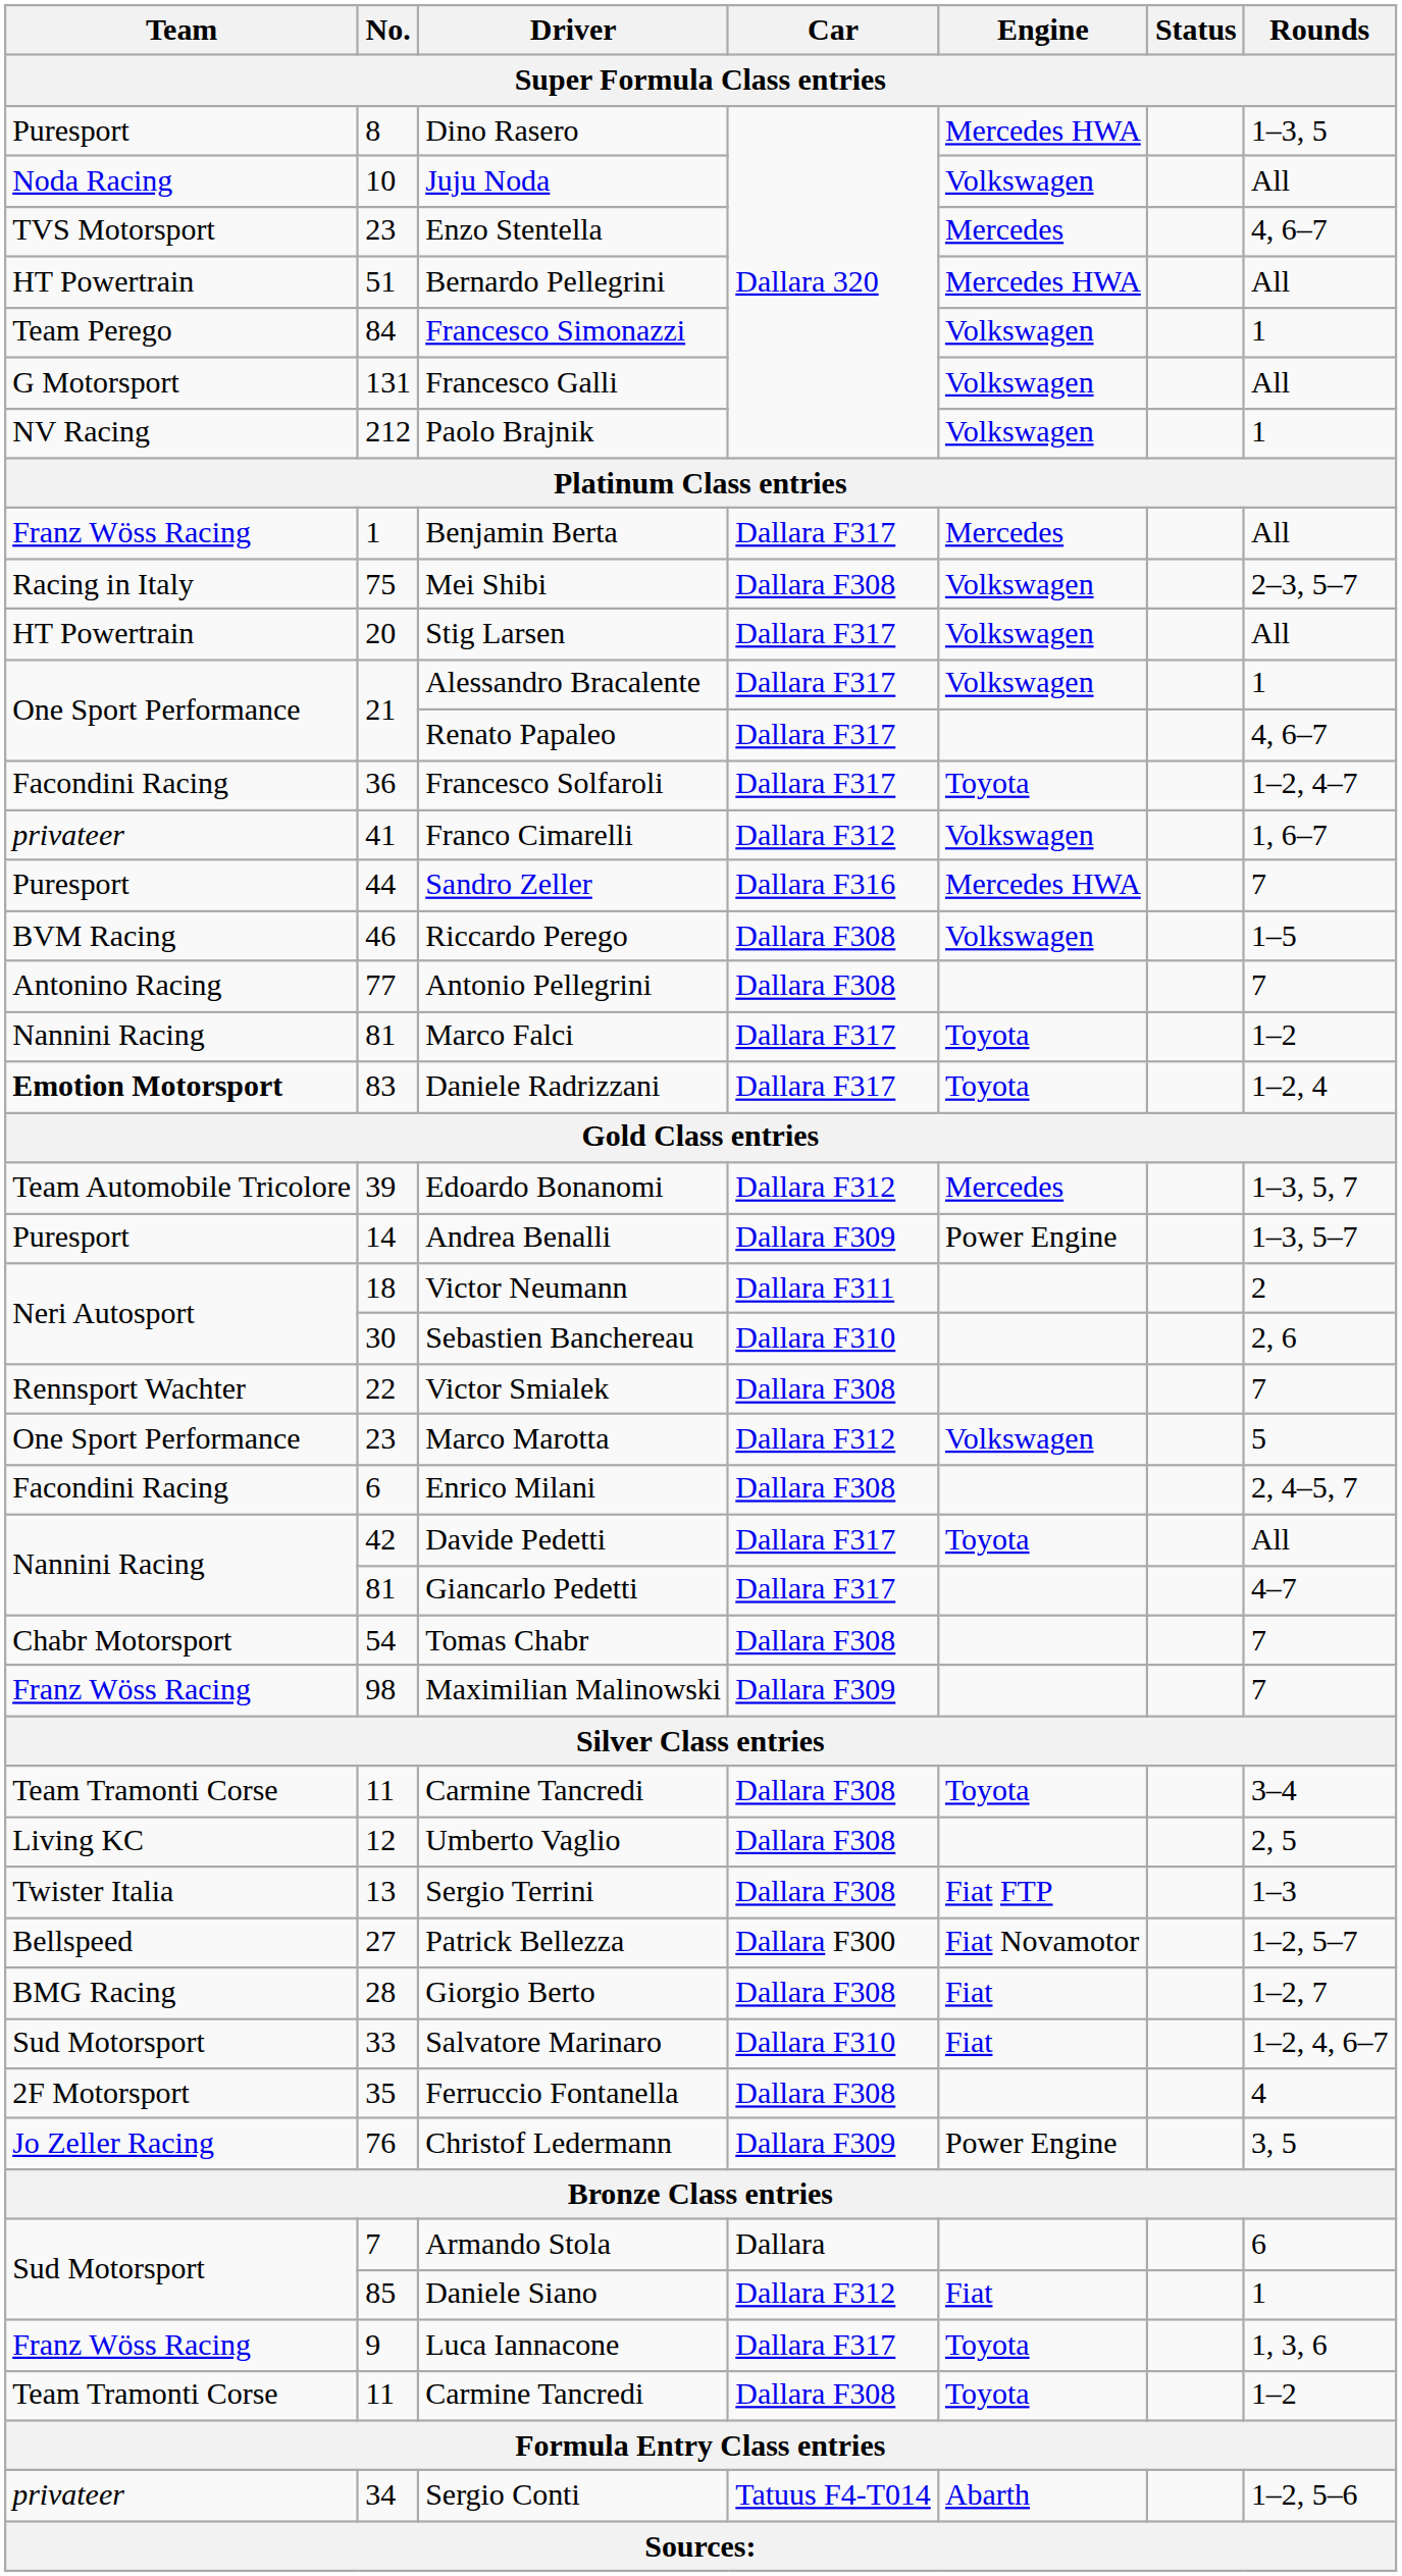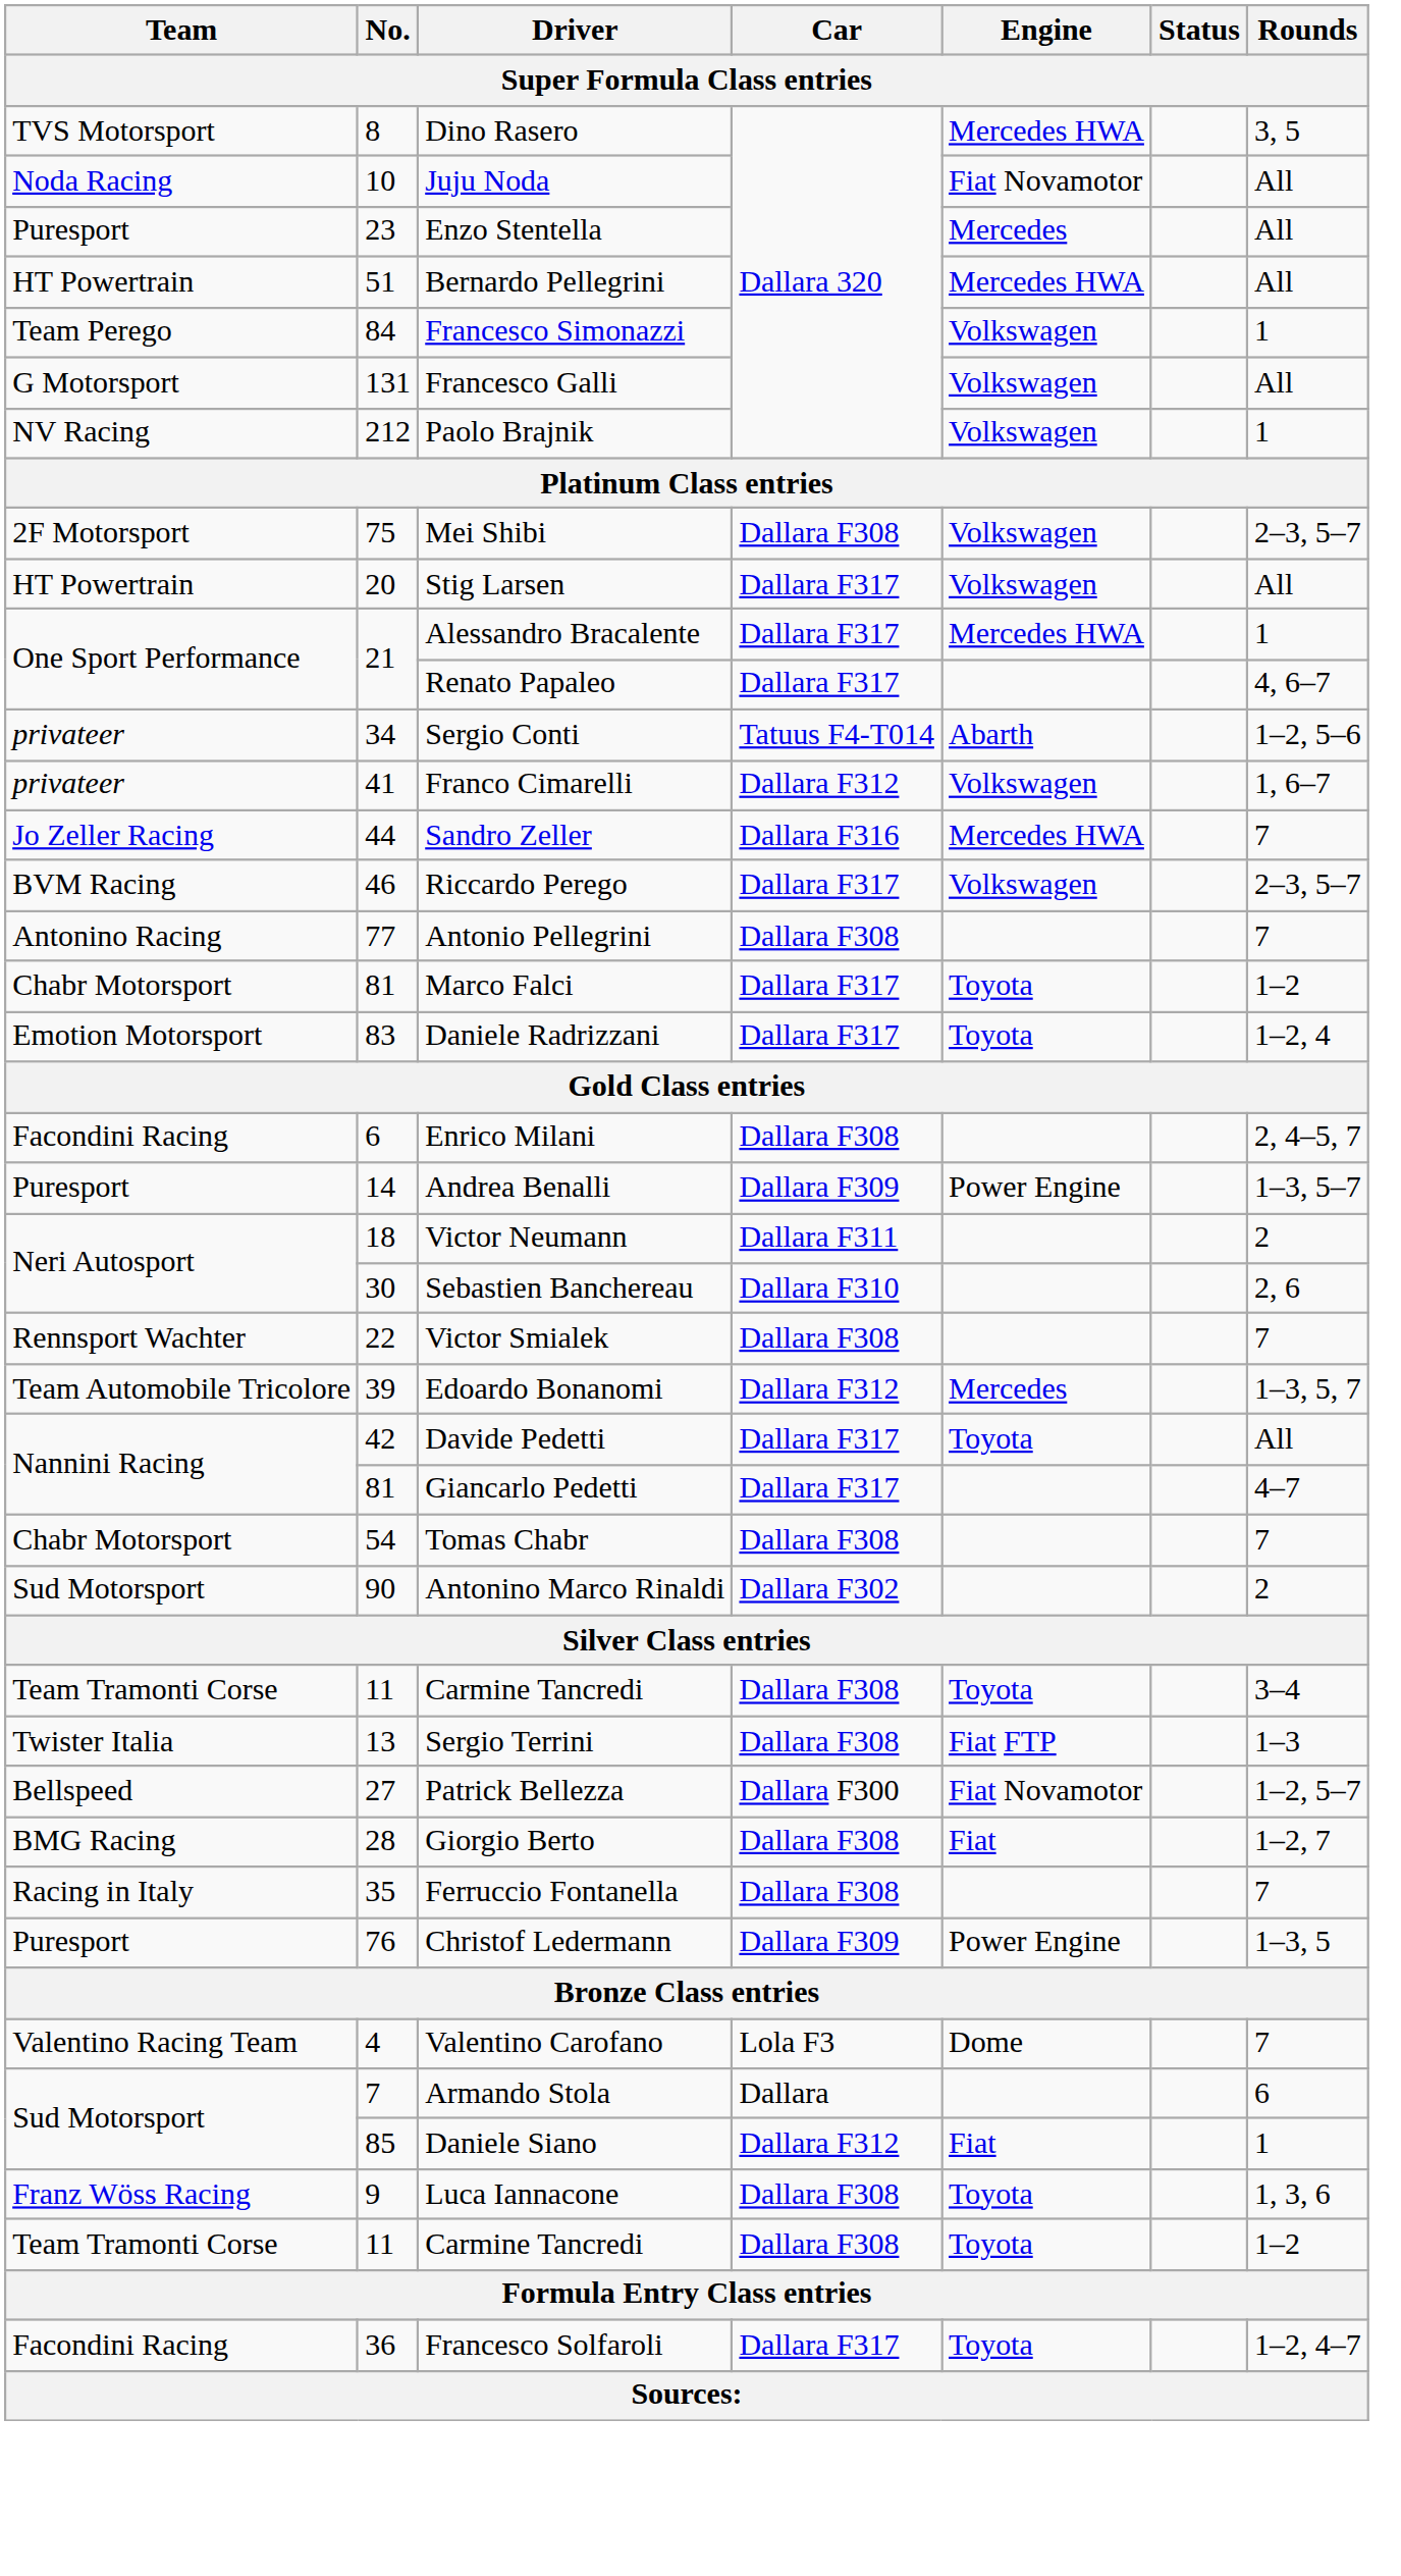 <table class="wikitable" style="font-size:85%">
 <tr>
 <th>Team</th>
 <th>No.</th>
 <th>Driver</th>
 <th>Car</th>
 <th>Engine</th>
 <th>Status</th>
 <th>Rounds</th>
 </tr>
 <tr>
 <th colspan="7">Super Formula Class entries</th>
 </tr>
 <tr>
-<td> Puresport</td>
+<td> TVS Motorsport</td>
 <td>8</td>
 <td> Dino Rasero</td>
 <td rowspan="7"><a href='#'>Dallara 320</a></td>
 <td><a href='#'>Mercedes HWA</a></td>
 <td></td>
-<td>1–3, 5</td>
+<td>3, 5</td>
 </tr>
 <tr>
 <td> <a href='#'>Noda Racing</a></td>
 <td>10</td>
 <td> <a href='#'>Juju Noda</a></td>
-<td><a href='#'>Volkswagen</a></td>
+<td><a href='#'>Fiat</a> Novamotor</td>
 <td></td>
 <td>All</td>
 </tr>
 <tr>
-<td> TVS Motorsport</td>
+<td> Puresport</td>
 <td>23</td>
 <td> Enzo Stentella</td>
 <td><a href='#'>Mercedes</a></td>
 <td></td>
-<td>4, 6–7</td>
+<td>All</td>
 </tr>
 <tr>
 <td> HT Powertrain</td>
 <td>51</td>
 <td> Bernardo Pellegrini</td>
 <td><a href='#'>Mercedes HWA</a></td>
 <td></td>
 <td>All</td>
 </tr>
 <tr>
 <td> Team Perego</td>
 <td>84</td>
 <td> <a href='#'>Francesco Simonazzi</a></td>
 <td><a href='#'>Volkswagen</a></td>
 <td align="center"></td>
 <td>1</td>
 </tr>
 <tr>
 <td> G Motorsport</td>
 <td>131</td>
 <td> Francesco Galli</td>
 <td><a href='#'>Volkswagen</a></td>
 <td></td>
 <td>All</td>
 </tr>
 <tr>
 <td> NV Racing</td>
 <td>212</td>
 <td> Paolo Brajnik</td>
 <td><a href='#'>Volkswagen</a></td>
 <td></td>
 <td>1</td>
 </tr>
 <tr>
 <th colspan="7">Platinum Class entries</th>
 </tr>
 <tr>
-<td> <a href='#'>Franz Wöss Racing</a></td>
-<td>1</td>
-<td> Benjamin Berta</td>
-<td><a href='#'>Dallara F317</a></td>
-<td><a href='#'>Mercedes</a></td>
-<td></td>
-<td>All</td>
-</tr>
-<tr>
-<td> Racing in Italy</td>
+<td> 2F Motorsport</td>
 <td>75</td>
 <td> Mei Shibi</td>
 <td><a href='#'>Dallara F308</a></td>
 <td><a href='#'>Volkswagen</a></td>
 <td></td>
 <td>2–3, 5–7</td>
 </tr>
 <tr>
 <td> HT Powertrain</td>
 <td>20</td>
 <td> Stig Larsen</td>
 <td><a href='#'>Dallara F317</a></td>
 <td><a href='#'>Volkswagen</a></td>
 <td></td>
 <td>All</td>
 </tr>
 <tr>
 <td rowspan="2"> One Sport Performance</td>
 <td rowspan="2">21</td>
 <td> Alessandro Bracalente</td>
 <td><a href='#'>Dallara F317</a></td>
-<td><a href='#'>Volkswagen</a></td>
+<td><a href='#'>Mercedes HWA</a></td>
 <td></td>
 <td>1</td>
 </tr>
 <tr>
 <td> Renato Papaleo</td>
 <td><a href='#'>Dallara F317</a></td>
 <td></td>
 <td></td>
 <td>4, 6–7</td>
 </tr>
 <tr>
-<td> Facondini Racing</td>
-<td>36</td>
-<td> Francesco Solfaroli</td>
-<td><a href='#'>Dallara F317</a></td>
-<td><a href='#'>Toyota</a></td>
+<td><em>privateer</em></td>
+<td>34</td>
+<td> Sergio Conti</td>
+<td><a href='#'>Tatuus F4-T014</a></td>
+<td><a href='#'>Abarth</a></td>
 <td></td>
-<td>1–2, 4–7</td>
+<td>1–2, 5–6</td>
 </tr>
 <tr>
 <td><em>privateer</em></td>
 <td>41</td>
 <td> Franco Cimarelli</td>
 <td><a href='#'>Dallara F312</a></td>
 <td><a href='#'>Volkswagen</a></td>
 <td></td>
 <td>1, 6–7</td>
 </tr>
 <tr>
-<td> Puresport</td>
+<td> <a href='#'>Jo Zeller Racing</a></td>
 <td>44</td>
 <td> <a href='#'>Sandro Zeller</a></td>
 <td><a href='#'>Dallara F316</a></td>
 <td><a href='#'>Mercedes HWA</a></td>
 <td></td>
 <td>7</td>
 </tr>
 <tr>
 <td> BVM Racing</td>
 <td>46</td>
 <td> Riccardo Perego</td>
-<td><a href='#'>Dallara F308</a></td>
+<td><a href='#'>Dallara F317</a></td>
 <td><a href='#'>Volkswagen</a></td>
 <td></td>
-<td>1–5</td>
+<td>2–3, 5–7</td>
 </tr>
 <tr>
 <td> Antonino Racing</td>
 <td>77</td>
 <td> Antonio Pellegrini</td>
 <td><a href='#'>Dallara F308</a></td>
 <td></td>
 <td></td>
 <td>7</td>
 </tr>
 <tr>
-<td> Nannini Racing</td>
+<td> Chabr Motorsport</td>
 <td>81</td>
 <td> Marco Falci</td>
 <td><a href='#'>Dallara F317</a></td>
 <td><a href='#'>Toyota</a></td>
 <td></td>
 <td>1–2</td>
 </tr>
 <tr>
-<td><strong> Emotion Motorsport</strong></td>
+<td> Emotion Motorsport</td>
 <td>83</td>
 <td> Daniele Radrizzani</td>
 <td><a href='#'>Dallara F317</a></td>
 <td><a href='#'>Toyota</a></td>
 <td></td>
 <td>1–2, 4</td>
 </tr>
 <tr>
 <th colspan="7">Gold Class entries</th>
 </tr>
 <tr>
-<td> Team Automobile Tricolore</td>
-<td>39</td>
-<td> Edoardo Bonanomi</td>
-<td><a href='#'>Dallara F312</a></td>
-<td><a href='#'>Mercedes</a></td>
+<td> Facondini Racing</td>
+<td>6</td>
+<td> Enrico Milani</td>
+<td><a href='#'>Dallara F308</a></td>
 <td></td>
-<td>1–3, 5, 7</td>
+<td></td>
+<td>2, 4–5, 7</td>
 </tr>
 <tr>
 <td> Puresport</td>
 <td>14</td>
 <td> Andrea Benalli</td>
 <td><a href='#'>Dallara F309</a></td>
 <td>Power Engine</td>
 <td></td>
 <td>1–3, 5–7</td>
 </tr>
 <tr>
 <td rowspan="2"> Neri Autosport</td>
 <td>18</td>
 <td> Victor Neumann</td>
 <td><a href='#'>Dallara F311</a></td>
 <td></td>
 <td></td>
 <td>2</td>
 </tr>
 <tr>
 <td>30</td>
 <td> Sebastien Banchereau</td>
 <td><a href='#'>Dallara F310</a></td>
 <td></td>
 <td></td>
 <td>2, 6</td>
 </tr>
 <tr>
 <td> Rennsport Wachter</td>
 <td>22</td>
 <td> Victor Smialek</td>
 <td><a href='#'>Dallara F308</a></td>
 <td></td>
 <td></td>
 <td>7</td>
 </tr>
 <tr>
-<td> One Sport Performance</td>
-<td>23</td>
-<td> Marco Marotta</td>
+<td> Team Automobile Tricolore</td>
+<td>39</td>
+<td> Edoardo Bonanomi</td>
 <td><a href='#'>Dallara F312</a></td>
-<td><a href='#'>Volkswagen</a></td>
+<td><a href='#'>Mercedes</a></td>
 <td></td>
-<td>5</td>
-</tr>
-<tr>
-<td> Facondini Racing</td>
-<td>6</td>
-<td> Enrico Milani</td>
-<td><a href='#'>Dallara F308</a></td>
-<td></td>
-<td></td>
-<td>2, 4–5, 7</td>
+<td>1–3, 5, 7</td>
 </tr>
 <tr>
 <td rowspan="2"> Nannini Racing</td>
 <td>42</td>
 <td> Davide Pedetti</td>
 <td><a href='#'>Dallara F317</a></td>
 <td><a href='#'>Toyota</a></td>
 <td></td>
 <td>All</td>
 </tr>
 <tr>
 <td>81</td>
 <td> Giancarlo Pedetti</td>
 <td><a href='#'>Dallara F317</a></td>
 <td></td>
 <td></td>
 <td>4–7</td>
 </tr>
 <tr>
 <td> Chabr Motorsport</td>
 <td>54</td>
 <td> Tomas Chabr</td>
 <td><a href='#'>Dallara F308</a></td>
 <td></td>
 <td></td>
 <td>7</td>
 </tr>
 <tr>
-<td> <a href='#'>Franz Wöss Racing</a></td>
-<td>98</td>
-<td> Maximilian Malinowski</td>
-<td><a href='#'>Dallara F309</a></td>
+<td> Sud Motorsport</td>
+<td>90</td>
+<td> Antonino Marco Rinaldi</td>
+<td><a href='#'>Dallara F302</a></td>
 <td></td>
 <td></td>
-<td>7</td>
+<td>2</td>
 </tr>
 <tr>
 <th colspan="7">Silver Class entries</th>
 </tr>
 <tr>
 <td> Team Tramonti Corse</td>
 <td>11</td>
 <td> Carmine Tancredi</td>
 <td><a href='#'>Dallara F308</a></td>
 <td><a href='#'>Toyota</a></td>
 <td></td>
 <td>3–4</td>
-</tr>
-<tr>
-<td> Living KC</td>
-<td>12</td>
-<td> Umberto Vaglio</td>
-<td><a href='#'>Dallara F308</a></td>
-<td></td>
-<td></td>
-<td>2, 5</td>
 </tr>
 <tr>
 <td> Twister Italia</td>
 <td>13</td>
 <td> Sergio Terrini</td>
 <td><a href='#'>Dallara F308</a></td>
 <td><a href='#'>Fiat</a> <a href='#'>FTP</a></td>
 <td></td>
 <td>1–3</td>
 </tr>
 <tr>
 <td> Bellspeed</td>
 <td>27</td>
 <td> Patrick Bellezza</td>
 <td><a href='#'>Dallara</a> F300</td>
 <td><a href='#'>Fiat</a> Novamotor</td>
 <td></td>
 <td>1–2, 5–7</td>
 </tr>
 <tr>
 <td> BMG Racing</td>
 <td>28</td>
 <td> Giorgio Berto</td>
 <td><a href='#'>Dallara F308</a></td>
 <td><a href='#'>Fiat</a></td>
 <td></td>
 <td>1–2, 7</td>
 </tr>
 <tr>
-<td> Sud Motorsport</td>
-<td>33</td>
-<td> Salvatore Marinaro</td>
-<td><a href='#'>Dallara F310</a></td>
-<td><a href='#'>Fiat</a></td>
-<td></td>
-<td>1–2, 4, 6–7</td>
-</tr>
-<tr>
-<td> 2F Motorsport</td>
+<td> Racing in Italy</td>
 <td>35</td>
 <td> Ferruccio Fontanella</td>
 <td><a href='#'>Dallara F308</a></td>
 <td></td>
 <td></td>
-<td>4</td>
+<td>7</td>
 </tr>
 <tr>
-<td> <a href='#'>Jo Zeller Racing</a></td>
+<td> Puresport</td>
 <td>76</td>
 <td> Christof Ledermann</td>
 <td><a href='#'>Dallara F309</a></td>
 <td>Power Engine</td>
 <td></td>
-<td>3, 5</td>
+<td>1–3, 5</td>
 </tr>
 <tr>
 <th colspan="7">Bronze Class entries</th>
+</tr>
+<tr>
+<td> Valentino Racing Team</td>
+<td>4</td>
+<td> Valentino Carofano</td>
+<td>Lola F3</td>
+<td>Dome</td>
+<td></td>
+<td>7</td>
 </tr>
 <tr>
 <td rowspan="2"> Sud Motorsport</td>
 <td>7</td>
 <td> Armando Stola</td>
 <td>Dallara</td>
 <td></td>
 <td></td>
 <td>6</td>
 </tr>
 <tr>
 <td>85</td>
 <td> Daniele Siano</td>
 <td><a href='#'>Dallara F312</a></td>
 <td><a href='#'>Fiat</a></td>
 <td></td>
 <td>1</td>
 </tr>
 <tr>
 <td> <a href='#'>Franz Wöss Racing</a></td>
 <td>9</td>
 <td> Luca Iannacone</td>
-<td><a href='#'>Dallara F317</a></td>
+<td><a href='#'>Dallara F308</a></td>
 <td><a href='#'>Toyota</a></td>
 <td></td>
 <td>1, 3, 6</td>
 </tr>
 <tr>
 <td> Team Tramonti Corse</td>
 <td>11</td>
 <td> Carmine Tancredi</td>
 <td><a href='#'>Dallara F308</a></td>
 <td><a href='#'>Toyota</a></td>
 <td></td>
 <td>1–2</td>
 </tr>
 <tr>
 <th colspan="7">Formula Entry Class entries</th>
 </tr>
 <tr>
-<td><em>privateer</em></td>
-<td>34</td>
-<td> Sergio Conti</td>
-<td><a href='#'>Tatuus F4-T014</a></td>
-<td><a href='#'>Abarth</a></td>
+<td> Facondini Racing</td>
+<td>36</td>
+<td> Francesco Solfaroli</td>
+<td><a href='#'>Dallara F317</a></td>
+<td><a href='#'>Toyota</a></td>
 <td></td>
-<td>1–2, 5–6</td>
+<td>1–2, 4–7</td>
 </tr>
 <tr>
 <th colspan="7">Sources: </th>
 </tr>
 </table>
